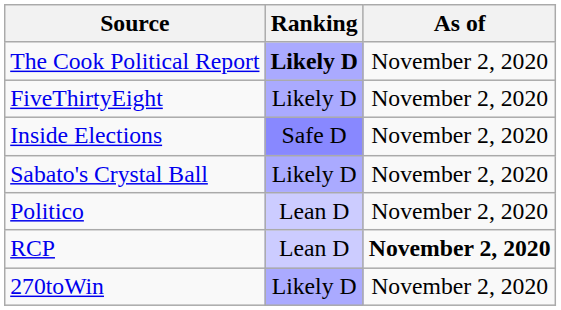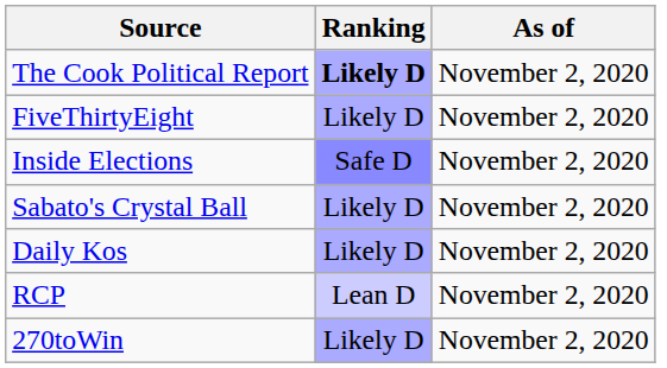 <table class="wikitable" style="text-align:center">
 <tr>
 <th>Source</th>
 <th>Ranking</th>
 <th>As of</th>
 </tr>
 <tr>
 <td align=left><a href='#'>The Cook Political Report</a></td>
 <td style="background:#aaf" data-sort-value=-3><strong>Likely D</strong></td>
 <td>November 2, 2020</td>
 </tr>
 <tr>
 <td align=left><a href='#'>FiveThirtyEight</a></td>
 <td style="background:#aaf" data-sort-value=-3>Likely D</td>
 <td>November 2, 2020</td>
 </tr>
 <tr>
 <td align=left><a href='#'>Inside Elections</a></td>
 <td style="background:#88f" data-sort-value=-4>Safe D</td>
 <td>November 2, 2020</td>
 </tr>
 <tr>
 <td align=left><a href='#'>Sabato's Crystal Ball</a></td>
 <td style="background:#aaf" data-sort-value=-3>Likely D</td>
 <td>November 2, 2020</td>
 </tr>
 <tr>
-<td align=left><a href='#'>Politico</a></td>
-<td style="background:#ccf" data-sort-value=-2>Lean D</td>
+<td align=left><a href='#'>Daily Kos</a></td>
+<td style="background:#aaf" data-sort-value=-3>Likely D</td>
 <td>November 2, 2020</td>
 </tr>
 <tr>
 <td align=left><a href='#'>RCP</a></td>
 <td style="background:#ccf" data-sort-value=-2>Lean D</td>
-<td><strong>November 2, 2020</strong></td>
+<td>November 2, 2020</td>
 </tr>
 <tr>
 <td align=left><a href='#'>270toWin</a></td>
 <td style="background:#aaf" data-sort-value=-3>Likely D</td>
 <td>November 2, 2020</td>
 </tr>
 </table>
